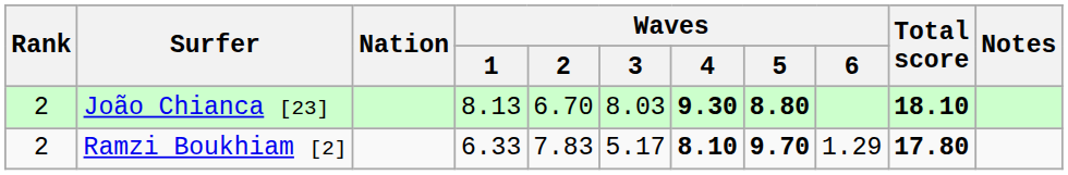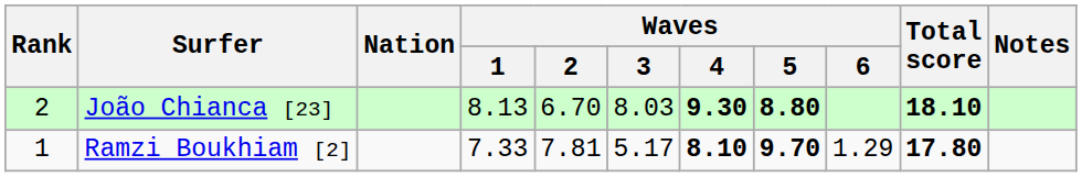 <table class="wikitable sortable" style="text-align:center">
 <tr>
 <th rowspan=2>Rank</th>
 <th rowspan=2>Surfer</th>
 <th rowspan=2>Nation</th>
 <th colspan=6>Waves</th>
 <th rowspan=2>Total<br>score</th>
 <th rowspan=2>Notes</th>
 </tr>
 <tr>
 <th>1</th>
 <th>2</th>
 <th>3</th>
 <th>4</th>
 <th>5</th>
 <th>6</th>
 </tr>
 <tr bgcolor=ccffcc>
 <td>2</td>
 <td align=left><a href='#'>João Chianca</a> <small>[23]</small></td>
 <td align=left></td>
 <td>8.13</td>
 <td>6.70</td>
 <td>8.03</td>
 <td><strong>9.30</strong></td>
 <td><strong>8.80</strong></td>
 <td></td>
 <td><strong>18.10</strong></td>
 <td></td>
 </tr>
 <tr>
-<td>2</td>
+<td>1</td>
 <td align=left><a href='#'>Ramzi Boukhiam</a> <small>[2]</small></td>
 <td align=left></td>
-<td>6.33</td>
-<td>7.83</td>
+<td>7.33</td>
+<td>7.81</td>
 <td>5.17</td>
 <td><strong>8.10</strong></td>
 <td><strong>9.70</strong></td>
 <td>1.29</td>
 <td><strong>17.80</strong></td>
 <td></td>
 </tr>
 </table>
